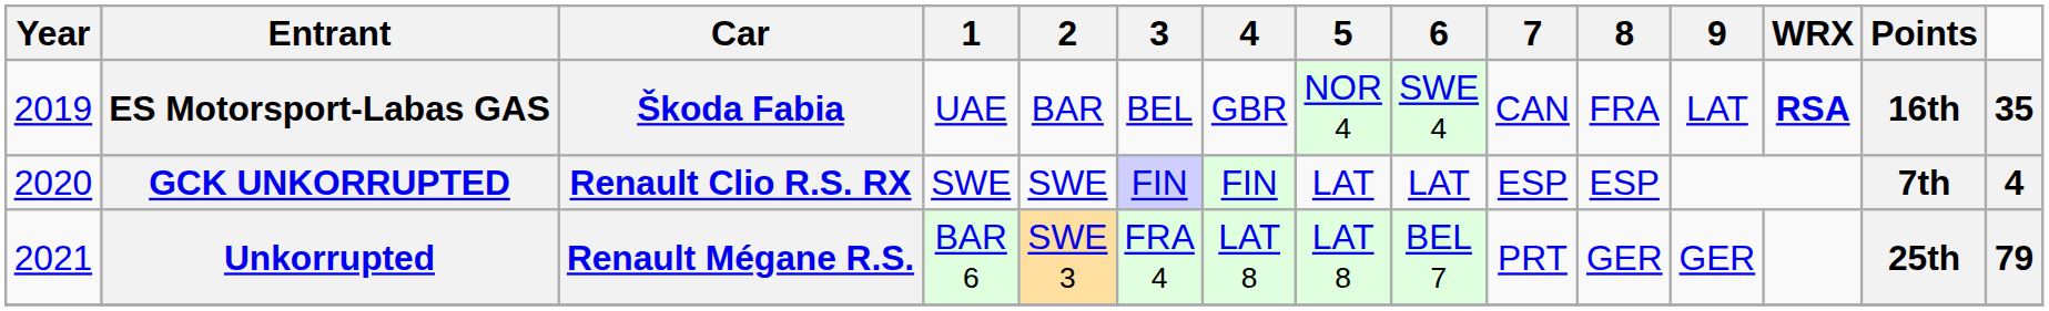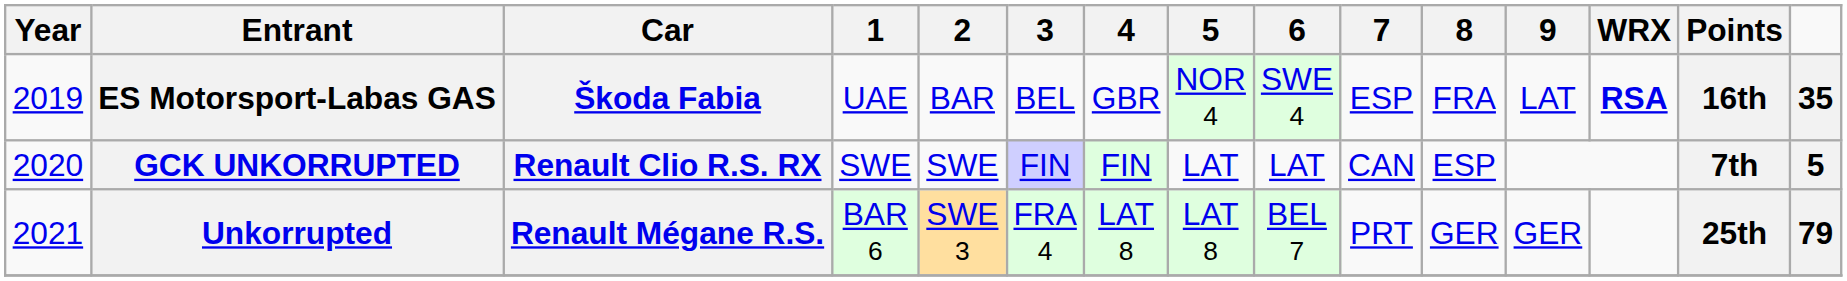 <table class="wikitable" border="1" style="text-align:center; font-size:85%;">
 <tr valign="top">
 <th>Year</th>
 <th>Entrant</th>
 <th>Car</th>
 <th>1</th>
 <th>2</th>
 <th>3</th>
 <th>4</th>
 <th>5</th>
 <th>6</th>
 <th>7</th>
 <th>8</th>
 <th>9</th>
 <th>WRX</th>
 <th>Points</th>
 </tr>
 <tr>
 <td><a href='#'>2019</a></td>
 <th nowrap>ES Motorsport-Labas GAS</th>
 <th nowrap><a href='#'>Škoda Fabia</a></th>
 <td><a href='#'>UAE</a></td>
 <td><a href='#'>BAR</a></td>
 <td><a href='#'>BEL</a></td>
 <td><a href='#'>GBR</a></td>
 <td style="background:#DFFFDF;"><a href='#'>NOR</a><br><small>4</small></td>
 <td style="background:#DFFFDF;"><a href='#'>SWE</a><br><small>4</small></td>
-<td><a href='#'>CAN</a></td>
+<td><a href='#'>ESP</a></td>
 <td><a href='#'>FRA</a></td>
 <td><a href='#'>LAT</a></td>
 <td><strong><a href='#'>RSA</a></strong></td>
 <th>16th</th>
 <th>35</th>
 </tr>
 <tr>
 <td><a href='#'>2020</a></td>
 <th nowrap><a href='#'>GCK UNKORRUPTED</a></th>
 <th nowrap><a href='#'>Renault Clio R.S. RX</a></th>
 <td><a href='#'>SWE</a></td>
 <td><a href='#'>SWE</a></td>
 <td style="background:#CFCFFF;"><a href='#'>FIN</a><br></td>
 <td style="background:#DFFFDF;"><a href='#'>FIN</a><br></td>
 <td><a href='#'>LAT</a></td>
 <td><a href='#'>LAT</a></td>
-<td><a href='#'>ESP</a></td>
+<td><a href='#'>CAN</a></td>
 <td><a href='#'>ESP</a></td>
 <td colspan=2></td>
 <th>7th</th>
-<th>4</th>
+<th>5</th>
 </tr>
 <tr>
 <td><a href='#'>2021</a></td>
 <th nowrap><a href='#'>Unkorrupted</a></th>
 <th nowrap><a href='#'>Renault Mégane R.S.</a></th>
 <td style="background:#DFFFDF;"><a href='#'>BAR</a><br><small>6</small></td>
 <td style="background:#FFDF9F;"><a href='#'>SWE</a><br><small>3</small></td>
 <td style="background:#DFFFDF;"><a href='#'>FRA</a><br><small>4</small></td>
 <td style="background:#DFFFDF;"><a href='#'>LAT</a><br><small>8</small></td>
 <td style="background:#DFFFDF;"><a href='#'>LAT</a><br><small>8</small></td>
 <td style="background:#DFFFDF;"><a href='#'>BEL</a><br><small>7</small></td>
 <td><a href='#'>PRT</a></td>
 <td><a href='#'>GER</a></td>
 <td><a href='#'>GER</a></td>
 <td></td>
 <th>25th</th>
 <th>79</th>
 </tr>
 <tr>
 </tr>
 </table>
